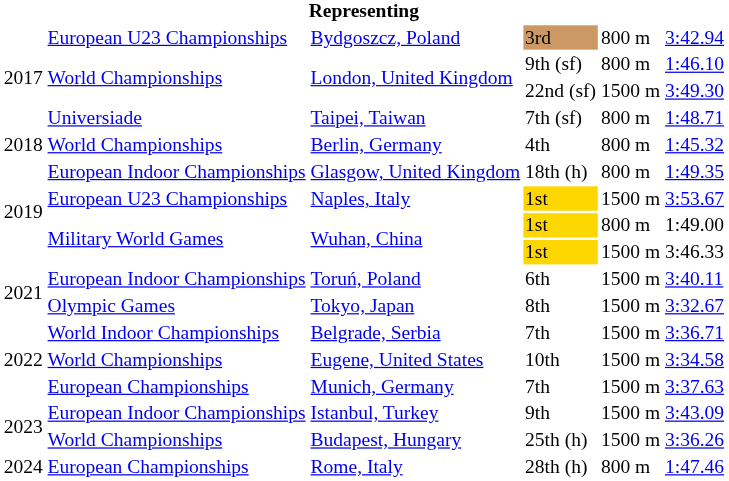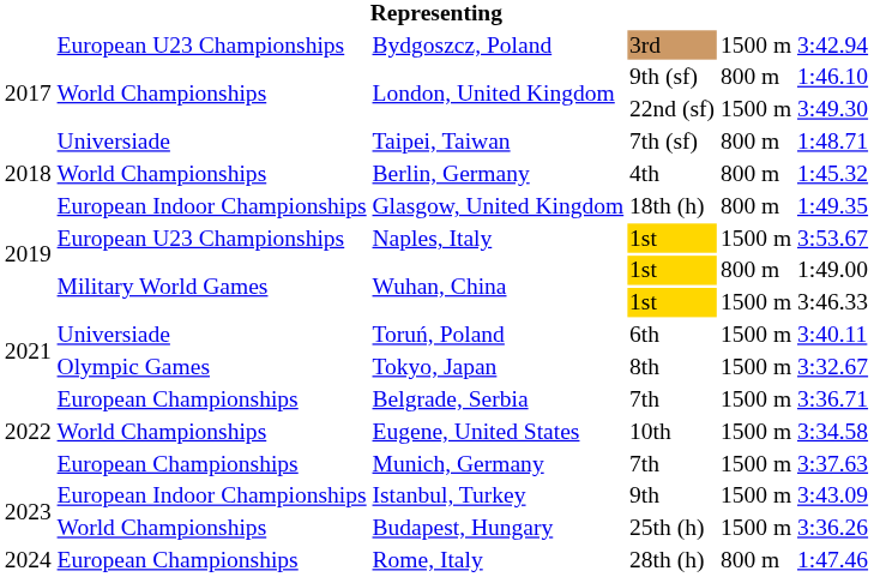 <table>
 <tr>
 <th colspan="6">Representing </th>
 </tr>
 <tr>
 <td rowspan=4>2017</td>
 <td><a href='#'>European U23 Championships</a></td>
 <td><a href='#'>Bydgoszcz, Poland</a></td>
 <td bgcolor=cc9966>3rd</td>
-<td>800 m</td>
+<td>1500 m</td>
 <td><a href='#'>3:42.94</a></td>
 </tr>
 <tr>
 <td rowspan=2><a href='#'>World Championships</a></td>
 <td rowspan=2><a href='#'>London, United Kingdom</a></td>
 <td>9th (sf)</td>
 <td>800 m</td>
 <td><a href='#'>1:46.10</a></td>
 </tr>
 <tr>
 <td>22nd (sf)</td>
 <td>1500 m</td>
 <td><a href='#'>3:49.30</a></td>
 </tr>
 <tr>
 <td><a href='#'>Universiade</a></td>
 <td><a href='#'>Taipei, Taiwan</a></td>
 <td>7th (sf)</td>
 <td>800 m</td>
 <td><a href='#'>1:48.71</a></td>
 </tr>
 <tr>
 <td>2018</td>
 <td><a href='#'>World Championships</a></td>
 <td><a href='#'>Berlin, Germany</a></td>
 <td>4th</td>
 <td>800 m</td>
 <td><a href='#'>1:45.32</a></td>
 </tr>
 <tr>
 <td rowspan=4>2019</td>
 <td><a href='#'>European Indoor Championships</a></td>
 <td><a href='#'>Glasgow, United Kingdom</a></td>
 <td>18th (h)</td>
 <td>800 m</td>
 <td><a href='#'>1:49.35</a></td>
 </tr>
 <tr>
 <td><a href='#'>European U23 Championships</a></td>
 <td><a href='#'>Naples, Italy</a></td>
 <td bgcolor=gold>1st</td>
 <td>1500 m</td>
 <td><a href='#'>3:53.67</a></td>
 </tr>
 <tr>
 <td rowspan=2><a href='#'>Military World Games</a></td>
 <td rowspan=2><a href='#'>Wuhan, China</a></td>
 <td bgcolor=gold>1st</td>
 <td>800 m</td>
 <td>1:49.00</td>
 </tr>
 <tr>
 <td bgcolor=gold>1st</td>
 <td>1500 m</td>
 <td>3:46.33</td>
 </tr>
 <tr>
 <td rowspan=2>2021</td>
-<td><a href='#'>European Indoor Championships</a></td>
+<td><a href='#'>Universiade</a></td>
 <td><a href='#'>Toruń, Poland</a></td>
 <td>6th</td>
 <td>1500 m</td>
 <td><a href='#'>3:40.11</a></td>
 </tr>
 <tr>
 <td><a href='#'>Olympic Games</a></td>
 <td><a href='#'>Tokyo, Japan</a></td>
 <td>8th</td>
 <td>1500 m</td>
 <td><a href='#'>3:32.67</a></td>
 </tr>
 <tr>
 <td rowspan=3>2022</td>
-<td><a href='#'>World Indoor Championships</a></td>
+<td><a href='#'>European Championships</a></td>
 <td><a href='#'>Belgrade, Serbia</a></td>
 <td>7th</td>
 <td>1500 m</td>
 <td><a href='#'>3:36.71</a></td>
 </tr>
 <tr>
 <td><a href='#'>World Championships</a></td>
 <td><a href='#'>Eugene, United States</a></td>
 <td>10th</td>
 <td>1500 m</td>
 <td><a href='#'>3:34.58</a></td>
 </tr>
 <tr>
 <td><a href='#'>European Championships</a></td>
 <td><a href='#'>Munich, Germany</a></td>
 <td>7th</td>
 <td>1500 m</td>
 <td><a href='#'>3:37.63</a></td>
 </tr>
 <tr>
 <td rowspan=2>2023</td>
 <td><a href='#'>European Indoor Championships</a></td>
 <td><a href='#'>Istanbul, Turkey</a></td>
 <td>9th</td>
 <td>1500 m</td>
 <td><a href='#'>3:43.09</a></td>
 </tr>
 <tr>
 <td><a href='#'>World Championships</a></td>
 <td><a href='#'>Budapest, Hungary</a></td>
 <td>25th (h)</td>
 <td>1500 m</td>
 <td><a href='#'>3:36.26</a></td>
 </tr>
 <tr>
 <td>2024</td>
 <td><a href='#'>European Championships</a></td>
 <td><a href='#'>Rome, Italy</a></td>
 <td>28th (h)</td>
 <td>800 m</td>
 <td><a href='#'>1:47.46</a></td>
 </tr>
 </table>
